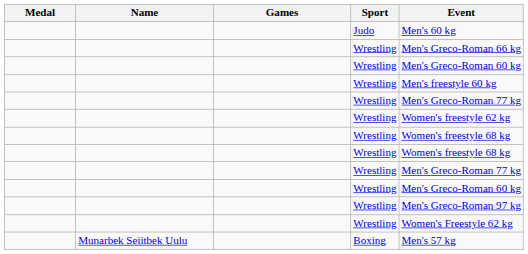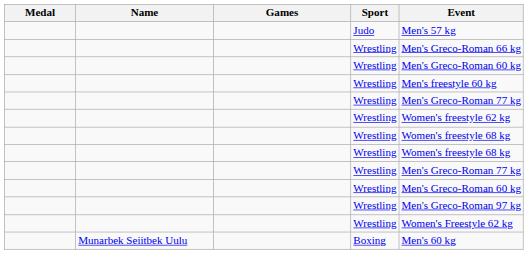 <table class="wikitable sortable">
 <tr>
 <th style="width:6em">Medal</th>
 <th style="width:12em">Name</th>
 <th style="width:12em">Games</th>
 <th>Sport</th>
 <th>Event</th>
 </tr>
 <tr>
 <td></td>
 <td></td>
 <td></td>
 <td> <a href='#'>Judo</a></td>
-<td><a href='#'>Men's 60 kg</a></td>
+<td><a href='#'>Men's 57 kg</a></td>
 </tr>
 <tr>
 <td></td>
 <td></td>
 <td></td>
 <td> <a href='#'>Wrestling</a></td>
 <td><a href='#'>Men's Greco-Roman 66 kg</a></td>
 </tr>
 <tr>
 <td></td>
 <td></td>
 <td></td>
 <td> <a href='#'>Wrestling</a></td>
 <td><a href='#'>Men's Greco-Roman 60 kg</a></td>
 </tr>
 <tr>
 <td></td>
 <td></td>
 <td></td>
 <td> <a href='#'>Wrestling</a></td>
 <td><a href='#'>Men's freestyle 60 kg</a></td>
 </tr>
 <tr>
 <td></td>
 <td></td>
 <td></td>
 <td> <a href='#'>Wrestling</a></td>
 <td><a href='#'>Men's Greco-Roman 77 kg</a></td>
 </tr>
 <tr>
 <td></td>
 <td></td>
 <td></td>
 <td> <a href='#'>Wrestling</a></td>
 <td><a href='#'>Women's freestyle 62 kg</a></td>
 </tr>
 <tr>
 <td></td>
 <td></td>
 <td></td>
 <td> <a href='#'>Wrestling</a></td>
 <td><a href='#'>Women's freestyle 68 kg</a></td>
 </tr>
 <tr>
 <td></td>
 <td></td>
 <td></td>
 <td> <a href='#'>Wrestling</a></td>
 <td><a href='#'>Women's freestyle 68 kg</a></td>
 </tr>
 <tr>
 <td></td>
 <td></td>
 <td></td>
 <td> <a href='#'>Wrestling</a></td>
 <td><a href='#'>Men's Greco-Roman 77 kg</a></td>
 </tr>
 <tr>
 <td></td>
 <td></td>
 <td></td>
 <td> <a href='#'>Wrestling</a></td>
 <td><a href='#'>Men's Greco-Roman 60 kg</a></td>
 </tr>
 <tr>
 <td></td>
 <td></td>
 <td></td>
 <td> <a href='#'>Wrestling</a></td>
 <td><a href='#'>Men's Greco-Roman 97 kg</a></td>
 </tr>
 <tr>
 <td></td>
 <td></td>
 <td></td>
 <td> <a href='#'>Wrestling</a></td>
 <td><a href='#'>Women's Freestyle 62 kg</a></td>
 </tr>
 <tr>
 <td></td>
 <td><a href='#'>Munarbek Seiitbek Uulu</a></td>
 <td></td>
 <td> <a href='#'>Boxing</a></td>
-<td><a href='#'>Men's 57 kg</a></td>
+<td><a href='#'>Men's 60 kg</a></td>
 </tr>
 </table>
